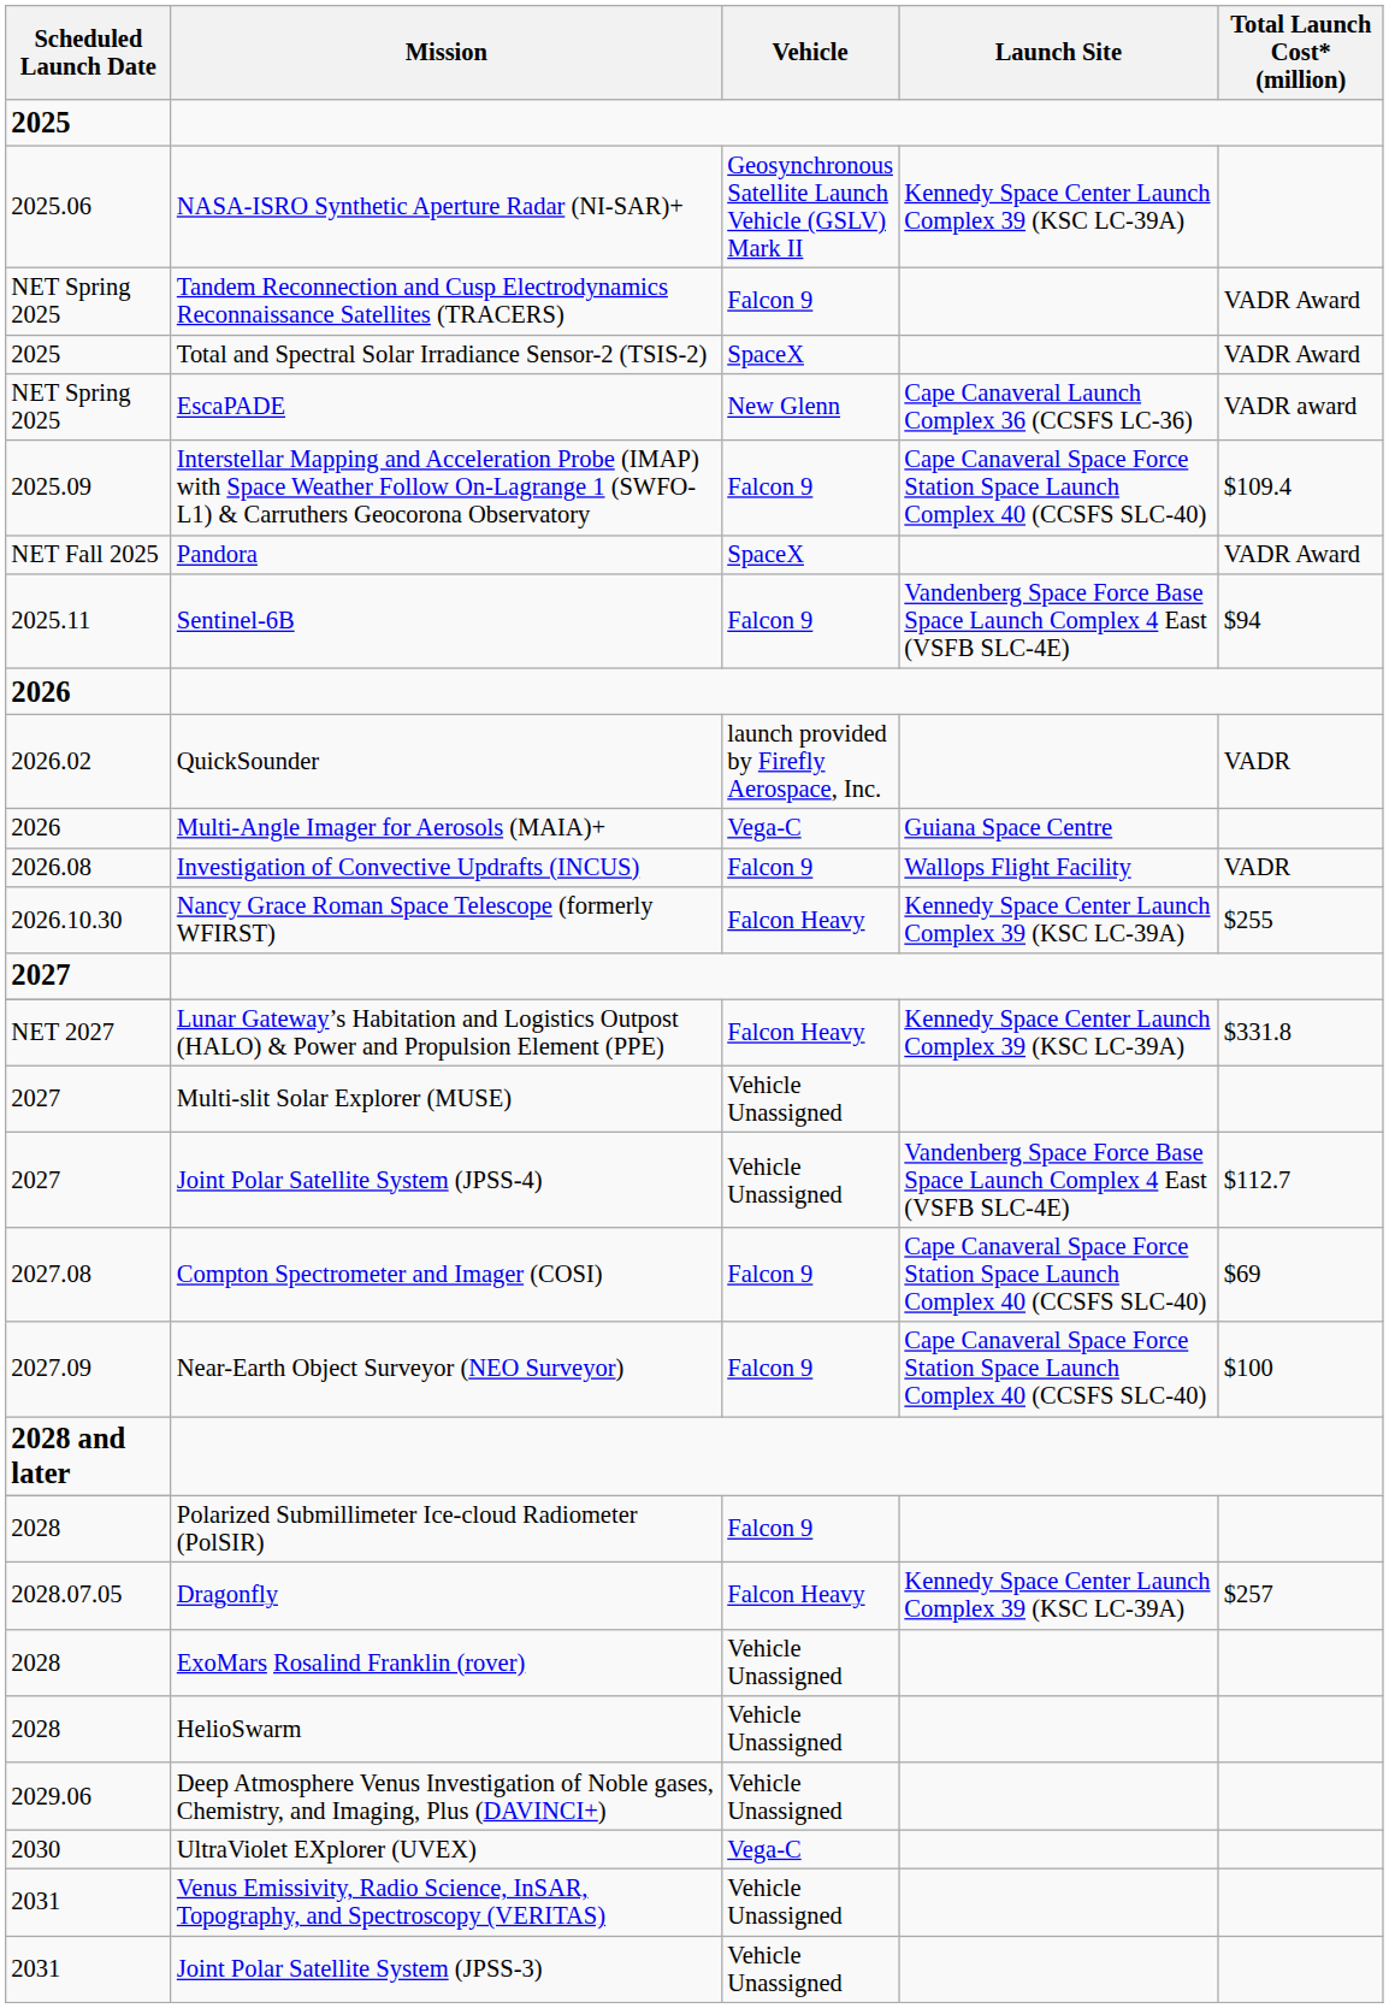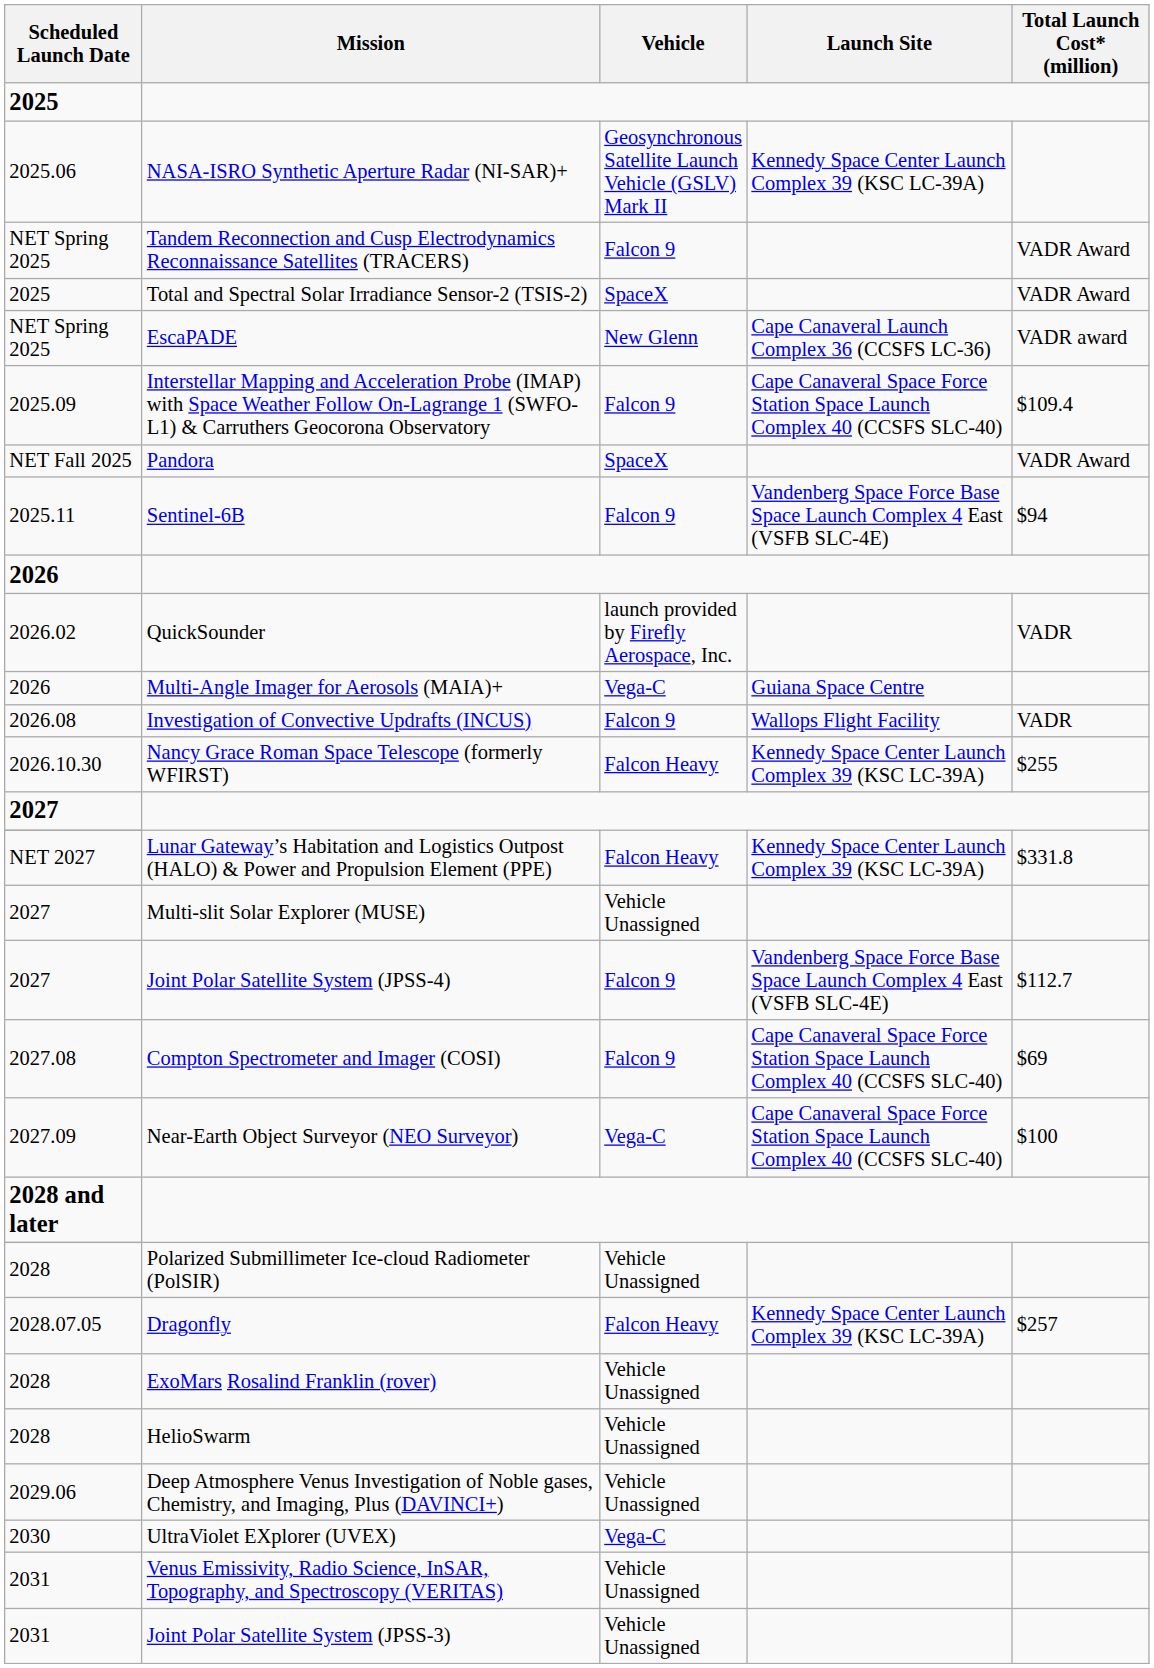 <table class="wikitable">
 <tr>
 <th scope="col" style="width:100px;">Scheduled Launch Date</th>
 <th scope="col" style="width:350px;">Mission</th>
 <th scope="col" style="width:100px;">Vehicle</th>
 <th scope="col" style="width:200px;">Launch Site</th>
 <th scope="col" style="width:100px;">Total Launch Cost* (million)</th>
 </tr>
 <tr>
 <td><big><strong>2025</strong></big></td>
 </tr>
 <tr>
 <td>2025.06</td>
 <td><a href='#'>NASA-ISRO Synthetic Aperture Radar</a> (NI-SAR)+</td>
 <td><a href='#'>Geosynchronous Satellite Launch Vehicle (GSLV) Mark II</a></td>
 <td><a href='#'>Kennedy Space Center Launch Complex 39</a> (KSC LC-39A)</td>
 <td></td>
 </tr>
 <tr>
 <td>NET Spring 2025</td>
 <td><a href='#'>Tandem Reconnection and Cusp Electrodynamics Reconnaissance Satellites</a> (TRACERS)</td>
 <td><a href='#'>Falcon 9</a></td>
 <td></td>
 <td>VADR Award</td>
 </tr>
 <tr>
 <td>2025</td>
 <td>Total and Spectral Solar Irradiance Sensor-2 (TSIS-2)</td>
 <td><a href='#'>SpaceX</a></td>
 <td></td>
 <td>VADR Award</td>
 </tr>
 <tr>
 <td>NET Spring 2025</td>
 <td><a href='#'>EscaPADE</a></td>
 <td><a href='#'>New Glenn</a></td>
 <td><a href='#'>Cape Canaveral Launch Complex 36</a> (CCSFS LC-36)</td>
 <td>VADR award</td>
 </tr>
 <tr>
 <td>2025.09</td>
 <td><a href='#'>Interstellar Mapping and Acceleration Probe</a> (IMAP) with <a href='#'>Space Weather Follow On-Lagrange 1</a> (SWFO-L1) & Carruthers Geocorona Observatory</td>
 <td><a href='#'>Falcon 9</a></td>
 <td><a href='#'>Cape Canaveral Space Force Station Space Launch Complex 40</a> (CCSFS SLC-40)</td>
 <td>$109.4</td>
 </tr>
 <tr>
 <td>NET Fall 2025</td>
 <td><a href='#'> Pandora</a></td>
 <td><a href='#'>SpaceX</a></td>
 <td></td>
 <td>VADR Award</td>
 </tr>
 <tr>
 <td>2025.11</td>
 <td><a href='#'>Sentinel-6B</a></td>
 <td><a href='#'>Falcon 9</a></td>
 <td><a href='#'>Vandenberg Space Force Base Space Launch Complex 4</a> East (VSFB SLC-4E)</td>
 <td>$94</td>
 </tr>
 <tr>
 <td><big><strong>2026</strong></big></td>
 </tr>
 <tr>
 <td>2026.02</td>
 <td>QuickSounder</td>
 <td>launch provided by <a href='#'>Firefly Aerospace</a>, Inc.</td>
 <td></td>
 <td>VADR</td>
 </tr>
 <tr>
 <td>2026</td>
 <td><a href='#'>Multi-Angle Imager for Aerosols</a> (MAIA)+</td>
 <td><a href='#'> Vega-C</a></td>
 <td><a href='#'>Guiana Space Centre</a></td>
 <td></td>
 </tr>
 <tr>
 <td>2026.08</td>
 <td><a href='#'> Investigation of Convective Updrafts (INCUS)</a></td>
 <td><a href='#'>Falcon 9</a></td>
 <td><a href='#'>Wallops Flight Facility</a></td>
 <td>VADR</td>
 </tr>
 <tr>
 <td>2026.10.30</td>
 <td><a href='#'>Nancy Grace Roman Space Telescope</a> (formerly WFIRST)</td>
 <td><a href='#'>Falcon Heavy</a></td>
 <td><a href='#'>Kennedy Space Center Launch Complex 39</a> (KSC LC-39A)</td>
 <td>$255</td>
 </tr>
 <tr>
 <td><big><strong>2027</strong></big></td>
 </tr>
 <tr>
 </tr>
 <tr>
 <td>NET 2027</td>
 <td><a href='#'>Lunar Gateway</a>’s Habitation and Logistics Outpost (HALO) & Power and Propulsion Element (PPE)</td>
 <td><a href='#'>Falcon Heavy</a></td>
 <td><a href='#'>Kennedy Space Center Launch Complex 39</a> (KSC LC-39A)</td>
 <td>$331.8</td>
 </tr>
 <tr>
 <td>2027</td>
 <td>Multi-slit Solar Explorer (MUSE)</td>
 <td>Vehicle Unassigned</td>
 <td></td>
 <td></td>
 </tr>
 <tr>
 <td>2027</td>
 <td><a href='#'>Joint Polar Satellite System</a> (JPSS-4)</td>
-<td>Vehicle Unassigned</td>
+<td><a href='#'>Falcon 9</a></td>
 <td><a href='#'>Vandenberg Space Force Base Space Launch Complex 4</a> East (VSFB SLC-4E)</td>
 <td>$112.7</td>
 </tr>
 <tr>
 <td>2027.08</td>
 <td><a href='#'>Compton Spectrometer and Imager</a> (COSI)</td>
 <td><a href='#'>Falcon 9</a></td>
 <td><a href='#'>Cape Canaveral Space Force Station Space Launch Complex 40</a> (CCSFS SLC-40)</td>
 <td>$69</td>
 </tr>
 <tr>
 <td>2027.09</td>
 <td>Near-Earth Object Surveyor (<a href='#'>NEO Surveyor</a>)</td>
-<td><a href='#'>Falcon 9</a></td>
+<td><a href='#'> Vega-C</a></td>
 <td><a href='#'>Cape Canaveral Space Force Station Space Launch Complex 40</a> (CCSFS SLC-40)</td>
 <td>$100</td>
 </tr>
 <tr>
 <td><big><strong>2028 and later</strong></big></td>
 </tr>
 <tr>
 </tr>
 <tr>
 <td>2028</td>
 <td>Polarized Submillimeter Ice-cloud Radiometer (PolSIR)</td>
-<td><a href='#'>Falcon 9</a></td>
+<td>Vehicle Unassigned</td>
 <td></td>
 <td></td>
 </tr>
 <tr>
 <td>2028.07.05</td>
 <td><a href='#'>Dragonfly</a></td>
 <td><a href='#'>Falcon Heavy</a></td>
 <td><a href='#'>Kennedy Space Center Launch Complex 39</a> (KSC LC-39A)</td>
 <td>$257</td>
 </tr>
 <tr>
 <td>2028</td>
 <td><a href='#'>ExoMars</a> <a href='#'>Rosalind Franklin (rover)</a></td>
 <td>Vehicle Unassigned</td>
 <td></td>
 <td></td>
 </tr>
 <tr>
 <td>2028</td>
 <td>HelioSwarm</td>
 <td>Vehicle Unassigned</td>
 <td></td>
 <td></td>
 </tr>
 <tr>
 <td>2029.06</td>
 <td>Deep Atmosphere Venus Investigation of Noble gases, Chemistry, and Imaging, Plus (<a href='#'>DAVINCI+</a>)</td>
 <td>Vehicle Unassigned</td>
 <td></td>
 <td></td>
 </tr>
 <tr>
 <td>2030</td>
 <td>UltraViolet EXplorer (UVEX)</td>
 <td><a href='#'> Vega-C</a></td>
 <td></td>
 <td></td>
 </tr>
 <tr>
 <td>2031</td>
 <td><a href='#'>Venus Emissivity, Radio Science, InSAR, Topography, and Spectroscopy (VERITAS)</a></td>
 <td>Vehicle Unassigned</td>
 <td></td>
 <td></td>
 </tr>
 <tr>
 <td>2031</td>
 <td><a href='#'>Joint Polar Satellite System</a> (JPSS-3)</td>
 <td>Vehicle Unassigned</td>
 <td></td>
 <td></td>
 </tr>
 </table>
